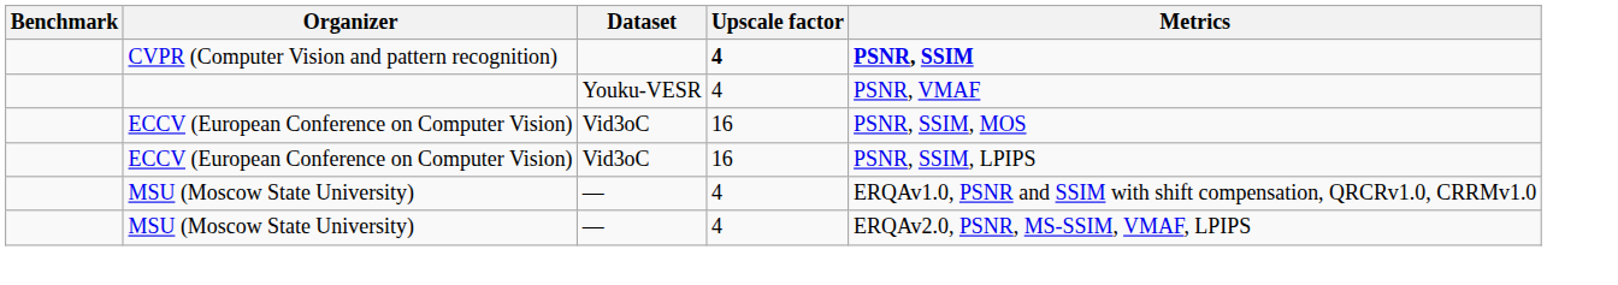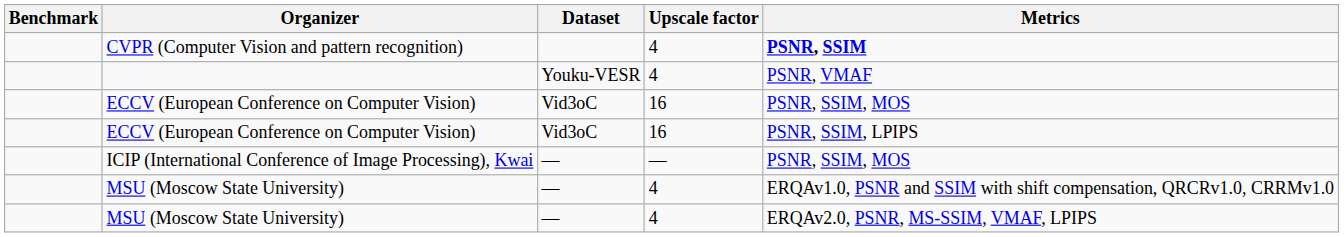 <table class="wikitable">
 <tr>
 <th>Benchmark</th>
 <th>Organizer</th>
 <th>Dataset</th>
 <th>Upscale factor</th>
 <th>Metrics</th>
 </tr>
 <tr>
 <td></td>
 <td><a href='#'>CVPR</a> (Computer Vision and pattern recognition)</td>
 <td></td>
-<td><strong>4</strong></td>
+<td>4</td>
 <td><strong><a href='#'>PSNR</a>, <a href='#'>SSIM</a></strong></td>
 </tr>
 <tr>
 <td></td>
 <td></td>
 <td>Youku-VESR</td>
 <td>4</td>
 <td><a href='#'>PSNR</a>, <a href='#'>VMAF</a></td>
 </tr>
 <tr>
 <td></td>
 <td><a href='#'>ECCV</a> (European Conference on Computer Vision)</td>
 <td>Vid3oC</td>
 <td>16</td>
 <td><a href='#'>PSNR</a>, <a href='#'>SSIM</a>, <a href='#'>MOS</a></td>
 </tr>
 <tr>
 <td></td>
 <td><a href='#'>ECCV</a> (European Conference on Computer Vision)</td>
 <td>Vid3oC</td>
 <td>16</td>
 <td><a href='#'>PSNR</a>, <a href='#'>SSIM</a>, LPIPS</td>
 </tr>
 <tr>
 <td></td>
+<td>ICIP (International Conference of Image Processing), <a href='#'>Kwai</a></td>
+<td>—</td>
+<td>—</td>
+<td><a href='#'>PSNR</a>, <a href='#'>SSIM</a>, <a href='#'>MOS</a></td>
+</tr>
+<tr>
+<td></td>
 <td><a href='#'>MSU</a> (Moscow State University)</td>
 <td>—</td>
 <td>4</td>
 <td>ERQAv1.0, <a href='#'>PSNR</a> and <a href='#'>SSIM</a> with shift compensation, QRCRv1.0, CRRMv1.0</td>
 </tr>
 <tr>
 <td></td>
 <td><a href='#'>MSU</a> (Moscow State University)</td>
 <td>—</td>
 <td>4</td>
 <td>ERQAv2.0, <a href='#'>PSNR</a>, <a href='#'>MS-SSIM</a>, <a href='#'>VMAF</a>, LPIPS</td>
 </tr>
 </table>
